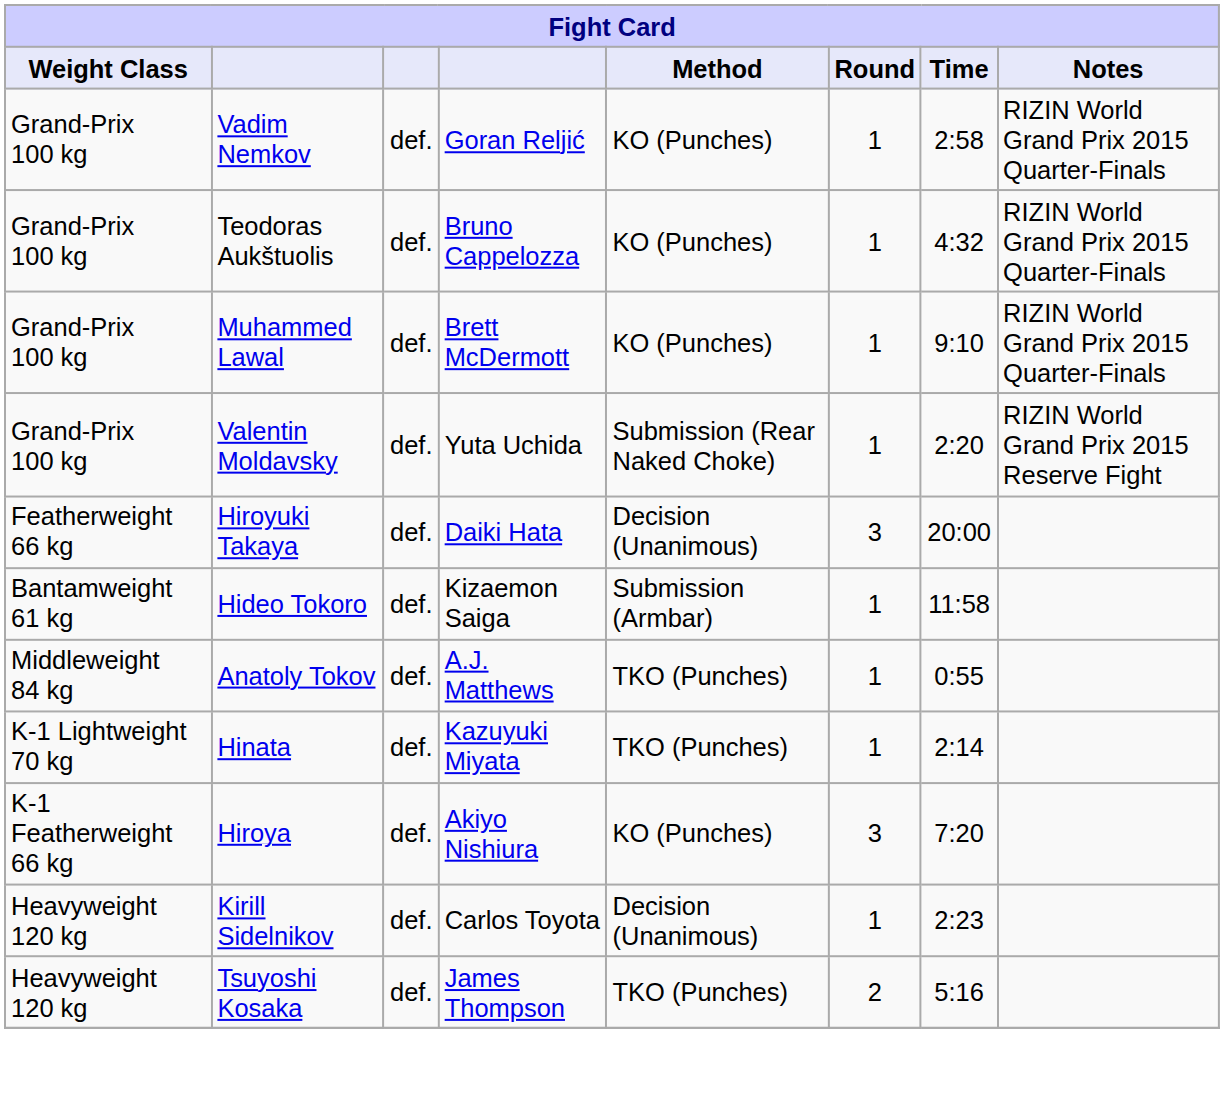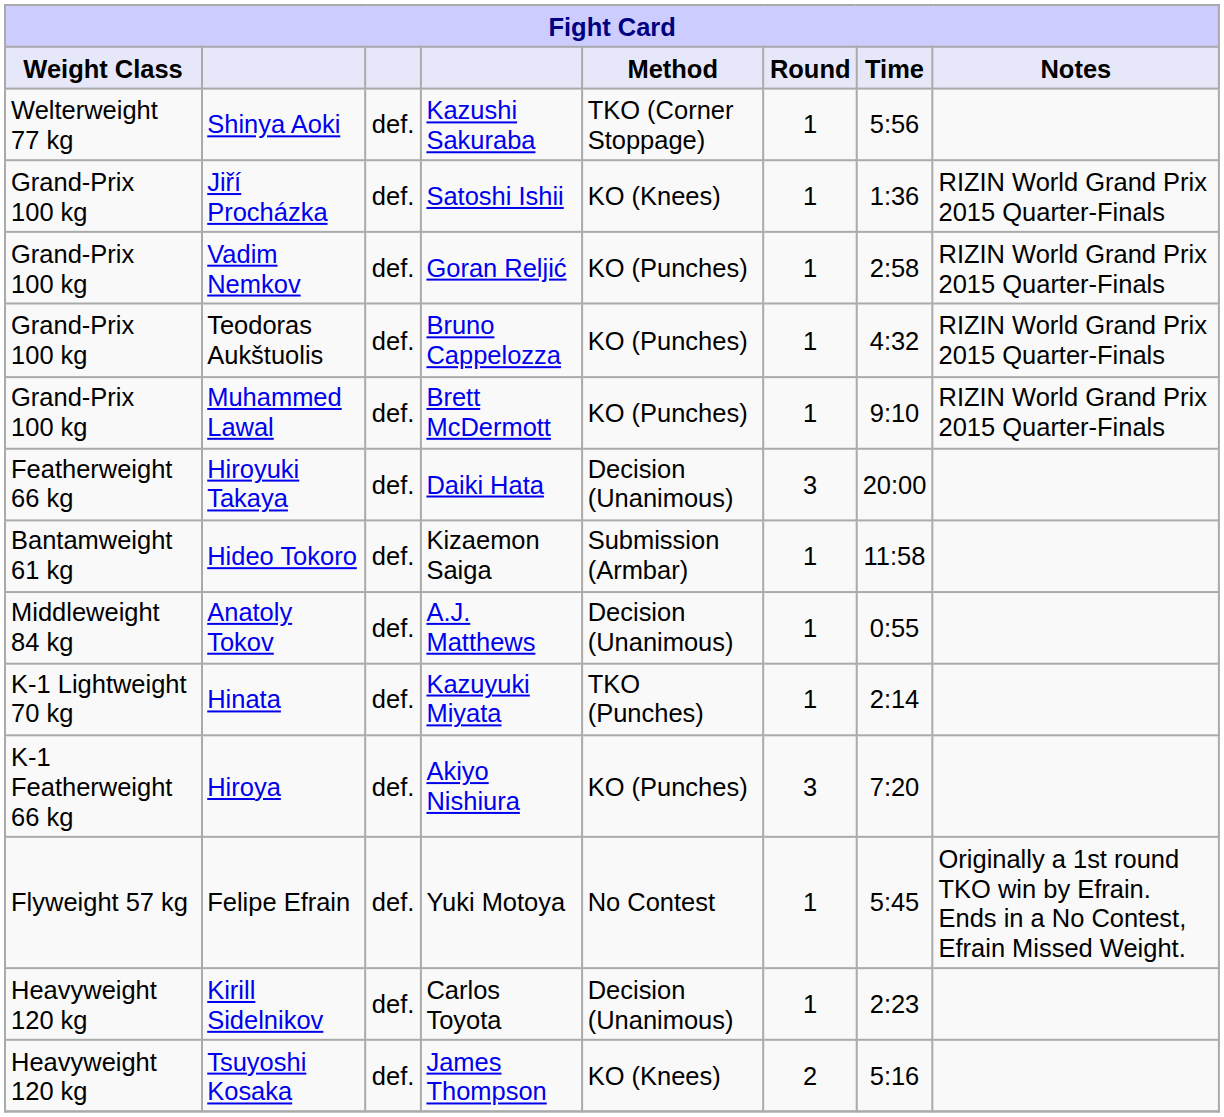 <table class="wikitable" style="font-size: 80%;">
 <tr>
 <th colspan="8" style="background-color: #ccf; color: #000080; text-align: center;"><strong>Fight Card</strong></th>
 </tr>
 <tr>
 <th colspan="1" style="background-color: #E6E8FA; color: #000000; text-align: center;">Weight Class</th>
 <th colspan="1" style="background-color: #E6E8FA; color: #000000; text-align: center;"></th>
 <th colspan="1" style="background-color: #E6E8FA; color: #000000; text-align: center;"></th>
 <th colspan="1" style="background-color: #E6E8FA; color: #000000; text-align: center;"></th>
 <th colspan="1" style="background-color: #E6E8FA; color: #000000; text-align: center;">Method</th>
 <th colspan="1" style="background-color: #E6E8FA; color: #000000; text-align: center;">Round</th>
 <th colspan="1" style="background-color: #E6E8FA; color: #000000; text-align: center;">Time</th>
 <th colspan="1" style="background-color: #E6E8FA; color: #000000; text-align: center;">Notes</th>
+</tr>
+<tr>
+<td>Welterweight 77 kg</td>
+<td> <a href='#'>Shinya Aoki</a></td>
+<td align=center>def.</td>
+<td> <a href='#'>Kazushi Sakuraba</a></td>
+<td>TKO (Corner Stoppage)</td>
+<td align=center>1</td>
+<td align=center>5:56</td>
+<td></td>
+</tr>
+<tr>
+<td>Grand-Prix 100 kg</td>
+<td> <a href='#'>Jiří Procházka</a></td>
+<td align=center>def.</td>
+<td> <a href='#'>Satoshi Ishii</a></td>
+<td>KO (Knees)</td>
+<td align=center>1</td>
+<td align=center>1:36</td>
+<td>RIZIN World Grand Prix 2015 Quarter-Finals</td>
 </tr>
 <tr>
 <td>Grand-Prix 100 kg</td>
 <td> <a href='#'>Vadim Nemkov</a></td>
 <td align=center>def.</td>
 <td> <a href='#'>Goran Reljić</a></td>
 <td>KO (Punches)</td>
 <td align=center>1</td>
 <td align=center>2:58</td>
 <td>RIZIN World Grand Prix 2015 Quarter-Finals</td>
 </tr>
 <tr>
 <td>Grand-Prix 100 kg</td>
 <td> Teodoras Aukštuolis</td>
 <td align=center>def.</td>
 <td> <a href='#'>Bruno Cappelozza</a></td>
 <td>KO (Punches)</td>
 <td align=center>1</td>
 <td align=center>4:32</td>
 <td>RIZIN World Grand Prix 2015 Quarter-Finals</td>
 </tr>
 <tr>
 <td>Grand-Prix 100 kg</td>
 <td> <a href='#'>Muhammed Lawal</a></td>
 <td align=center>def.</td>
 <td> <a href='#'>Brett McDermott</a></td>
 <td>KO (Punches)</td>
 <td align=center>1</td>
 <td align=center>9:10</td>
 <td>RIZIN World Grand Prix 2015 Quarter-Finals</td>
 </tr>
 <tr>
-<td>Grand-Prix 100 kg</td>
-<td> <a href='#'>Valentin Moldavsky</a></td>
-<td align=center>def.</td>
-<td> Yuta Uchida</td>
-<td>Submission (Rear Naked Choke)</td>
-<td align=center>1</td>
-<td align=center>2:20</td>
-<td>RIZIN World Grand Prix 2015 Reserve Fight</td>
-</tr>
-<tr>
 <td>Featherweight 66 kg</td>
 <td> <a href='#'>Hiroyuki Takaya</a></td>
 <td align=center>def.</td>
 <td> <a href='#'>Daiki Hata</a></td>
 <td>Decision (Unanimous)</td>
 <td align=center>3</td>
 <td align=center>20:00</td>
 <td></td>
 </tr>
 <tr>
 <td>Bantamweight 61 kg</td>
 <td> <a href='#'>Hideo Tokoro</a></td>
 <td align=center>def.</td>
 <td> Kizaemon Saiga</td>
 <td>Submission (Armbar)</td>
 <td align=center>1</td>
 <td align=center>11:58</td>
 <td></td>
 </tr>
 <tr>
 <td>Middleweight 84 kg</td>
 <td> <a href='#'>Anatoly Tokov</a></td>
 <td align=center>def.</td>
 <td> <a href='#'>A.J. Matthews</a></td>
-<td>TKO (Punches)</td>
+<td>Decision (Unanimous)</td>
 <td align=center>1</td>
 <td align=center>0:55</td>
 <td></td>
 </tr>
 <tr>
 <td>K-1 Lightweight 70 kg</td>
 <td> <a href='#'>Hinata</a></td>
 <td align=center>def.</td>
 <td> <a href='#'>Kazuyuki Miyata</a></td>
 <td>TKO (Punches)</td>
 <td align=center>1</td>
 <td align=center>2:14</td>
 <td></td>
 </tr>
 <tr>
 <td>K-1 Featherweight 66 kg</td>
 <td> <a href='#'>Hiroya</a></td>
 <td align=center>def.</td>
 <td> <a href='#'>Akiyo Nishiura</a></td>
 <td>KO (Punches)</td>
 <td align=center>3</td>
 <td align=center>7:20</td>
 <td></td>
 </tr>
 <tr>
+<td>Flyweight 57 kg</td>
+<td> Felipe Efrain</td>
+<td align=center>def.</td>
+<td> Yuki Motoya</td>
+<td>No Contest</td>
+<td align=center>1</td>
+<td align=center>5:45</td>
+<td>Originally a 1st round TKO win by Efrain. Ends in a No Contest, Efrain Missed Weight.</td>
+</tr>
+<tr>
 <td>Heavyweight 120 kg</td>
 <td> <a href='#'>Kirill Sidelnikov</a></td>
 <td align=center>def.</td>
 <td> Carlos Toyota</td>
 <td>Decision (Unanimous)</td>
 <td align=center>1</td>
 <td align=center>2:23</td>
 <td></td>
 </tr>
 <tr>
 <td>Heavyweight 120 kg</td>
 <td> <a href='#'>Tsuyoshi Kosaka</a></td>
 <td align=center>def.</td>
 <td> <a href='#'>James Thompson</a></td>
-<td>TKO (Punches)</td>
+<td>KO (Knees)</td>
 <td align=center>2</td>
 <td align=center>5:16</td>
 <td></td>
 </tr>
 <tr>
 </tr>
 </table>
